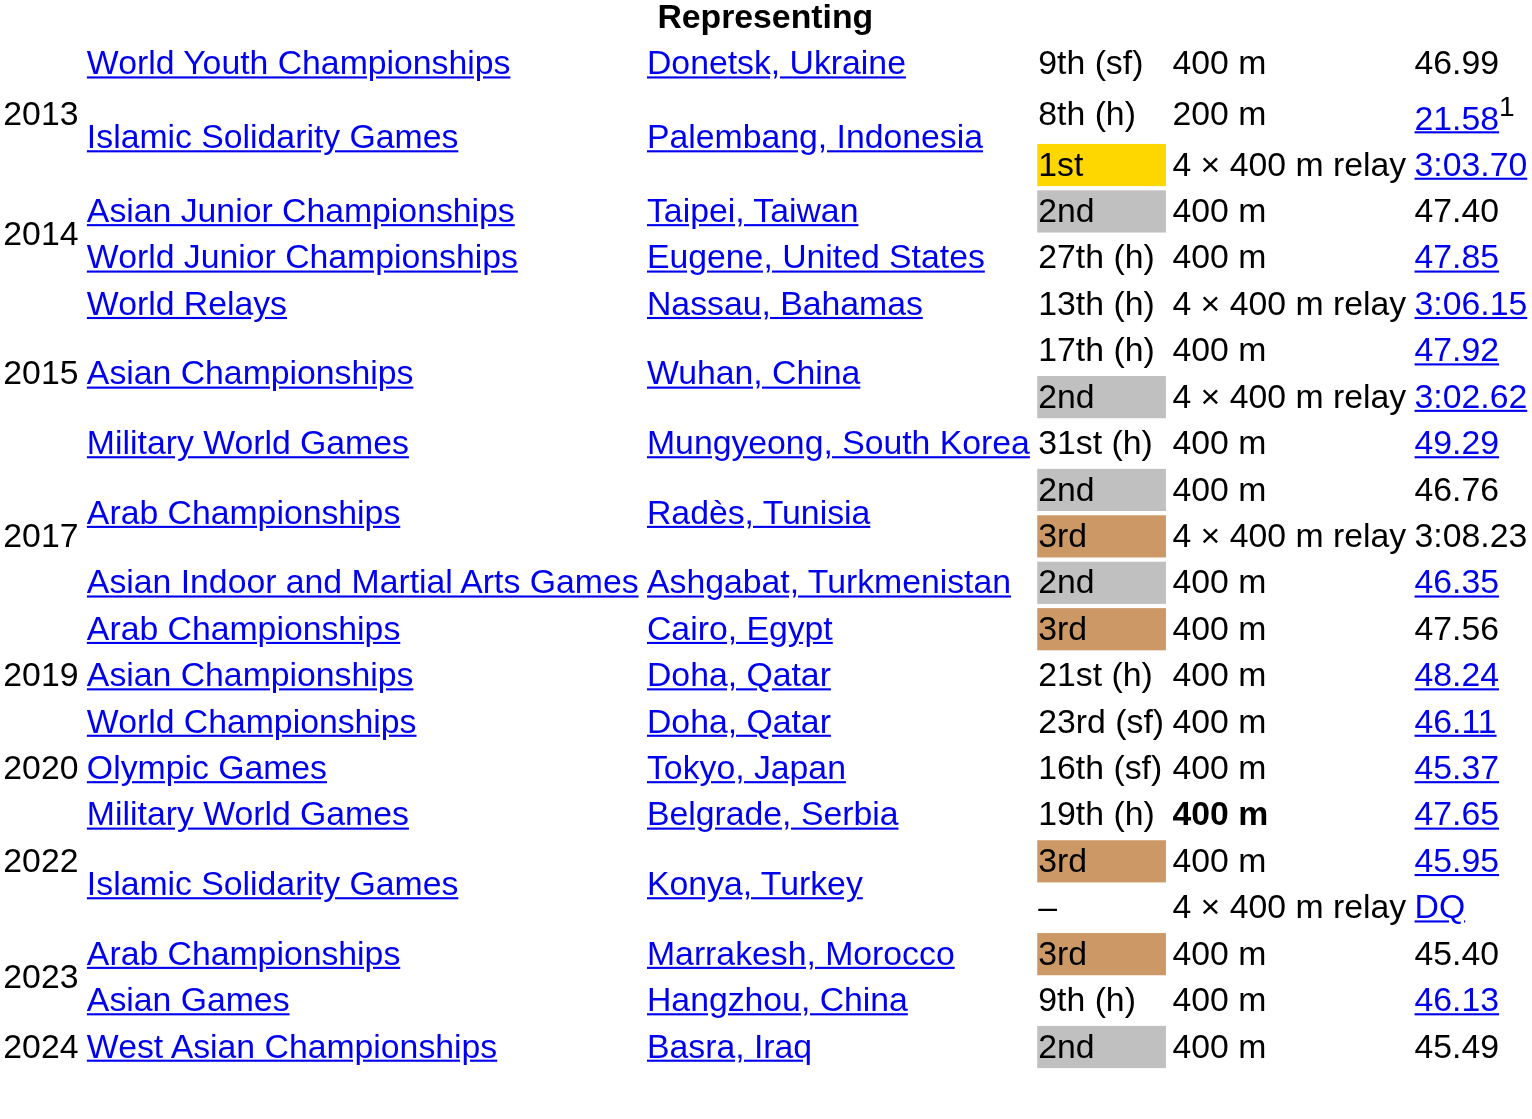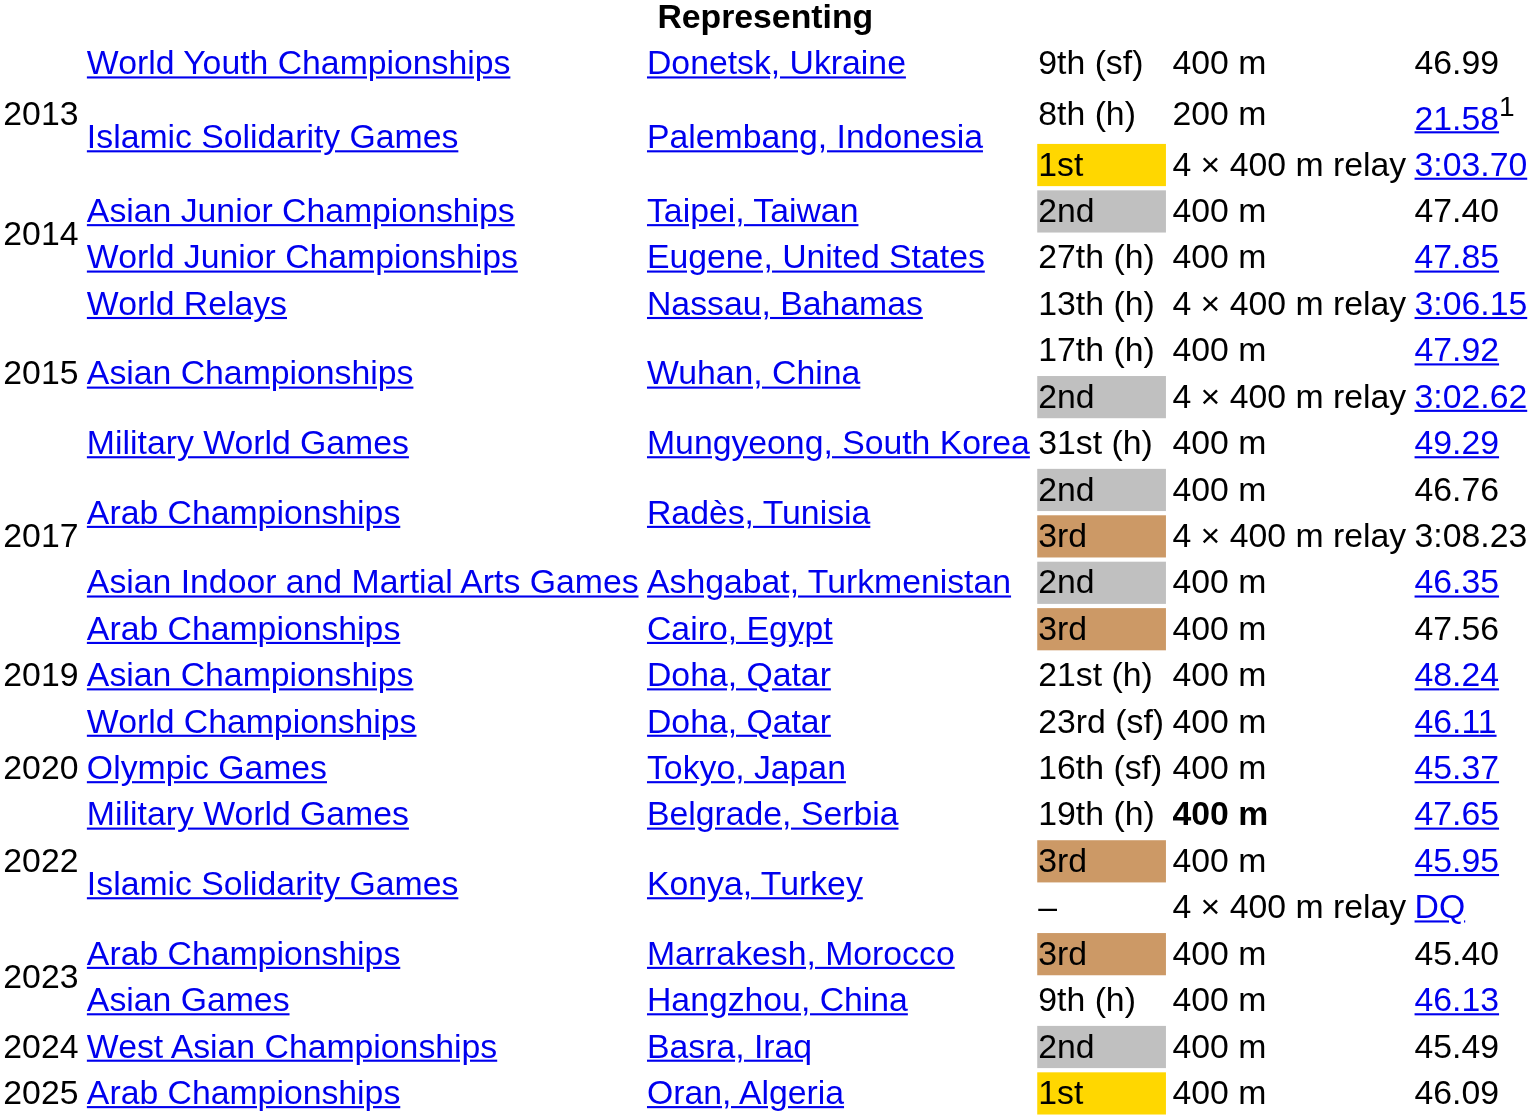 <table>
 <tr>
 <th colspan="6">Representing </th>
 </tr>
 <tr>
 <td rowspan=3>2013</td>
 <td><a href='#'>World Youth Championships</a></td>
 <td><a href='#'>Donetsk, Ukraine</a></td>
 <td>9th (sf)</td>
 <td>400 m</td>
 <td>46.99</td>
 </tr>
 <tr>
 <td rowspan=2><a href='#'>Islamic Solidarity Games</a></td>
 <td rowspan=2><a href='#'>Palembang, Indonesia</a></td>
 <td>8th (h)</td>
 <td>200 m</td>
 <td><a href='#'>21.58</a><sup>1</sup></td>
 </tr>
 <tr>
 <td bgcolor=gold>1st</td>
 <td>4 × 400 m relay</td>
 <td><a href='#'>3:03.70</a></td>
 </tr>
 <tr>
 <td rowspan=2>2014</td>
 <td><a href='#'>Asian Junior Championships</a></td>
 <td><a href='#'>Taipei, Taiwan</a></td>
 <td bgcolor=silver>2nd</td>
 <td>400 m</td>
 <td>47.40</td>
 </tr>
 <tr>
 <td><a href='#'>World Junior Championships</a></td>
 <td><a href='#'>Eugene, United States</a></td>
 <td>27th (h)</td>
 <td>400 m</td>
 <td><a href='#'>47.85</a></td>
 </tr>
 <tr>
 <td rowspan=4>2015</td>
 <td><a href='#'>World Relays</a></td>
 <td><a href='#'>Nassau, Bahamas</a></td>
 <td>13th (h)</td>
 <td>4 × 400 m relay</td>
 <td><a href='#'>3:06.15</a></td>
 </tr>
 <tr>
 <td rowspan=2><a href='#'>Asian Championships</a></td>
 <td rowspan=2><a href='#'>Wuhan, China</a></td>
 <td>17th (h)</td>
 <td>400 m</td>
 <td><a href='#'>47.92</a></td>
 </tr>
 <tr>
 <td bgcolor=silver>2nd</td>
 <td>4 × 400 m relay</td>
 <td><a href='#'>3:02.62</a></td>
 </tr>
 <tr>
 <td><a href='#'>Military World Games</a></td>
 <td><a href='#'>Mungyeong, South Korea</a></td>
 <td>31st (h)</td>
 <td>400 m</td>
 <td><a href='#'>49.29</a></td>
 </tr>
 <tr>
 <td rowspan=3>2017</td>
 <td rowspan=2><a href='#'>Arab Championships</a></td>
 <td rowspan=2><a href='#'>Radès, Tunisia</a></td>
 <td bgcolor=silver>2nd</td>
 <td>400 m</td>
 <td>46.76</td>
 </tr>
 <tr>
 <td bgcolor=cc9966>3rd</td>
 <td>4 × 400 m relay</td>
 <td>3:08.23</td>
 </tr>
 <tr>
 <td><a href='#'>Asian Indoor and Martial Arts Games</a></td>
 <td><a href='#'>Ashgabat, Turkmenistan</a></td>
 <td bgcolor=silver>2nd</td>
 <td>400 m</td>
 <td><a href='#'>46.35</a></td>
 </tr>
 <tr>
 <td rowspan=3>2019</td>
 <td><a href='#'>Arab Championships</a></td>
 <td><a href='#'>Cairo, Egypt</a></td>
 <td bgcolor=cc9966>3rd</td>
 <td>400 m</td>
 <td>47.56</td>
 </tr>
 <tr>
 <td><a href='#'>Asian Championships</a></td>
 <td><a href='#'>Doha, Qatar</a></td>
 <td>21st (h)</td>
 <td>400 m</td>
 <td><a href='#'>48.24</a></td>
 </tr>
 <tr>
 <td><a href='#'>World Championships</a></td>
 <td><a href='#'>Doha, Qatar</a></td>
 <td>23rd (sf)</td>
 <td>400 m</td>
 <td><a href='#'>46.11</a></td>
 </tr>
 <tr>
 <td>2020</td>
 <td><a href='#'>Olympic Games</a></td>
 <td><a href='#'>Tokyo, Japan</a></td>
 <td>16th (sf)</td>
 <td>400 m</td>
 <td><a href='#'>45.37</a></td>
 </tr>
 <tr>
 <td rowspan=3>2022</td>
 <td><a href='#'>Military World Games</a></td>
 <td><a href='#'>Belgrade, Serbia</a></td>
 <td>19th (h)</td>
 <td><strong>400 m</strong></td>
 <td><a href='#'>47.65</a></td>
 </tr>
 <tr>
 <td rowspan=2><a href='#'>Islamic Solidarity Games</a></td>
 <td rowspan=2><a href='#'>Konya, Turkey</a></td>
 <td bgcolor=cc9966>3rd</td>
 <td>400 m</td>
 <td><a href='#'>45.95</a></td>
 </tr>
 <tr>
 <td>–</td>
 <td>4 × 400 m relay</td>
 <td><a href='#'>DQ</a></td>
 </tr>
 <tr>
 <td rowspan=2>2023</td>
 <td><a href='#'>Arab Championships</a></td>
 <td><a href='#'>Marrakesh, Morocco</a></td>
 <td bgcolor=cc9966>3rd</td>
 <td>400 m</td>
 <td>45.40</td>
 </tr>
 <tr>
 <td><a href='#'>Asian Games</a></td>
 <td><a href='#'>Hangzhou, China</a></td>
 <td>9th (h)</td>
 <td>400 m</td>
 <td><a href='#'>46.13</a></td>
 </tr>
 <tr>
 <td>2024</td>
 <td><a href='#'>West Asian Championships</a></td>
 <td><a href='#'>Basra, Iraq</a></td>
 <td bgcolor=silver>2nd</td>
 <td>400 m</td>
 <td>45.49</td>
 </tr>
+<tr>
+<td>2025</td>
+<td><a href='#'>Arab Championships</a></td>
+<td><a href='#'>Oran, Algeria</a></td>
+<td bgcolor=gold>1st</td>
+<td>400 m</td>
+<td>46.09</td>
+</tr>
 </table>
